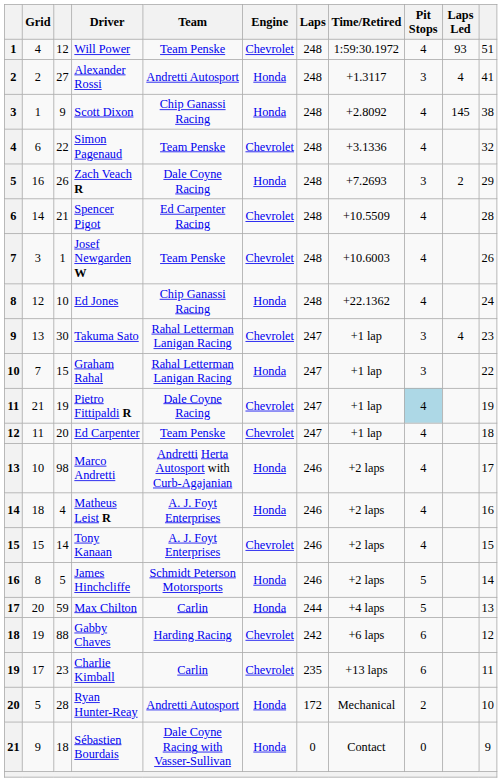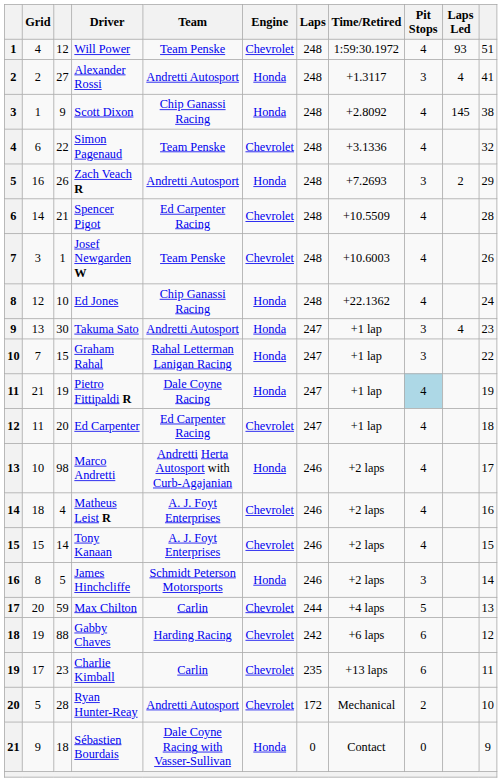 <table class="wikitable" style="text-align:center; font-size: 95%;">
 <tr>
 <th></th>
 <th>Grid</th>
 <th></th>
 <th>Driver</th>
 <th>Team</th>
 <th>Engine</th>
 <th>Laps</th>
 <th>Time/Retired</th>
 <th>Pit Stops</th>
 <th>Laps Led</th>
 <th></th>
 </tr>
 <tr>
 <th>1</th>
 <td>4</td>
 <td>12</td>
 <td align="left"> <a href='#'>Will Power</a></td>
 <td><a href='#'>Team Penske</a></td>
 <td><a href='#'>Chevrolet</a></td>
 <td>248</td>
 <td>1:59:30.1972</td>
 <td>4</td>
 <td>93</td>
 <td>51</td>
 </tr>
 <tr>
 <th>2</th>
 <td>2</td>
 <td>27</td>
 <td align="left"> <a href='#'>Alexander Rossi</a></td>
 <td><a href='#'>Andretti Autosport</a></td>
 <td><a href='#'>Honda</a></td>
 <td>248</td>
 <td>+1.3117</td>
 <td>3</td>
 <td>4</td>
 <td>41</td>
 </tr>
 <tr>
 <th>3</th>
 <td>1</td>
 <td>9</td>
 <td align="left"> <a href='#'>Scott Dixon</a></td>
 <td><a href='#'>Chip Ganassi Racing</a></td>
 <td><a href='#'>Honda</a></td>
 <td>248</td>
 <td>+2.8092</td>
 <td>4</td>
 <td>145</td>
 <td>38</td>
 </tr>
 <tr>
 <th>4</th>
 <td>6</td>
 <td>22</td>
 <td align="left"> <a href='#'>Simon Pagenaud</a></td>
 <td><a href='#'>Team Penske</a></td>
 <td><a href='#'>Chevrolet</a></td>
 <td>248</td>
 <td>+3.1336</td>
 <td>4</td>
 <td></td>
 <td>32</td>
 </tr>
 <tr>
 <th>5</th>
 <td>16</td>
 <td>26</td>
 <td align="left"> <a href='#'>Zach Veach</a> <strong><span>R</span></strong></td>
-<td><a href='#'>Dale Coyne Racing</a></td>
+<td><a href='#'>Andretti Autosport</a></td>
 <td><a href='#'>Honda</a></td>
 <td>248</td>
 <td>+7.2693</td>
 <td>3</td>
 <td>2</td>
 <td>29</td>
 </tr>
 <tr>
 <th>6</th>
 <td>14</td>
 <td>21</td>
 <td align="left"> <a href='#'>Spencer Pigot</a></td>
 <td><a href='#'>Ed Carpenter Racing</a></td>
 <td><a href='#'>Chevrolet</a></td>
 <td>248</td>
 <td>+10.5509</td>
 <td>4</td>
 <td></td>
 <td>28</td>
 </tr>
 <tr>
 <th>7</th>
 <td>3</td>
 <td>1</td>
 <td align="left"> <a href='#'>Josef Newgarden</a> <strong><span>W</span></strong></td>
 <td><a href='#'>Team Penske</a></td>
 <td><a href='#'>Chevrolet</a></td>
 <td>248</td>
 <td>+10.6003</td>
 <td>4</td>
 <td></td>
 <td>26</td>
 </tr>
 <tr>
 <th>8</th>
 <td>12</td>
 <td>10</td>
 <td align="left"> <a href='#'>Ed Jones</a></td>
 <td><a href='#'>Chip Ganassi Racing</a></td>
 <td><a href='#'>Honda</a></td>
 <td>248</td>
 <td>+22.1362</td>
 <td>4</td>
 <td></td>
 <td>24</td>
 </tr>
 <tr>
 <th>9</th>
 <td>13</td>
 <td>30</td>
 <td align="left"> <a href='#'>Takuma Sato</a></td>
-<td><a href='#'>Rahal Letterman Lanigan Racing</a></td>
-<td><a href='#'>Chevrolet</a></td>
+<td><a href='#'>Andretti Autosport</a></td>
+<td><a href='#'>Honda</a></td>
 <td>247</td>
 <td>+1 lap</td>
 <td>3</td>
 <td>4</td>
 <td>23</td>
 </tr>
 <tr>
 <th>10</th>
 <td>7</td>
 <td>15</td>
 <td align="left"> <a href='#'>Graham Rahal</a></td>
 <td><a href='#'>Rahal Letterman Lanigan Racing</a></td>
 <td><a href='#'>Honda</a></td>
 <td>247</td>
 <td>+1 lap</td>
 <td>3</td>
 <td></td>
 <td>22</td>
 </tr>
 <tr>
 <th>11</th>
 <td>21</td>
 <td>19</td>
 <td align="left"> <a href='#'>Pietro Fittipaldi</a> <strong><span>R</span></strong></td>
 <td><a href='#'>Dale Coyne Racing</a></td>
-<td><a href='#'>Chevrolet</a></td>
+<td><a href='#'>Honda</a></td>
 <td>247</td>
 <td>+1 lap</td>
 <td style="background: lightblue;">4</td>
 <td></td>
 <td>19</td>
 </tr>
 <tr>
 <th>12</th>
 <td>11</td>
 <td>20</td>
 <td align="left"> <a href='#'>Ed Carpenter</a></td>
-<td><a href='#'>Team Penske</a></td>
+<td><a href='#'>Ed Carpenter Racing</a></td>
 <td><a href='#'>Chevrolet</a></td>
 <td>247</td>
 <td>+1 lap</td>
 <td>4</td>
 <td></td>
 <td>18</td>
 </tr>
 <tr>
 <th>13</th>
 <td>10</td>
 <td>98</td>
 <td align="left"> <a href='#'>Marco Andretti</a></td>
 <td><a href='#'>Andretti</a> <a href='#'>Herta Autosport</a> with <a href='#'>Curb-Agajanian</a></td>
 <td><a href='#'>Honda</a></td>
 <td>246</td>
 <td>+2 laps</td>
 <td>4</td>
 <td></td>
 <td>17</td>
 </tr>
 <tr>
 <th>14</th>
 <td>18</td>
 <td>4</td>
 <td align="left"> <a href='#'>Matheus Leist</a> <strong><span>R</span></strong></td>
 <td><a href='#'>A. J. Foyt Enterprises</a></td>
-<td><a href='#'>Honda</a></td>
+<td><a href='#'>Chevrolet</a></td>
 <td>246</td>
 <td>+2 laps</td>
 <td>4</td>
 <td></td>
 <td>16</td>
 </tr>
 <tr>
 <th>15</th>
 <td>15</td>
 <td>14</td>
 <td align="left"> <a href='#'>Tony Kanaan</a></td>
 <td><a href='#'>A. J. Foyt Enterprises</a></td>
 <td><a href='#'>Chevrolet</a></td>
 <td>246</td>
 <td>+2 laps</td>
 <td>4</td>
 <td></td>
 <td>15</td>
 </tr>
 <tr>
 <th>16</th>
 <td>8</td>
 <td>5</td>
 <td align="left"> <a href='#'>James Hinchcliffe</a></td>
 <td><a href='#'>Schmidt Peterson Motorsports</a></td>
 <td><a href='#'>Honda</a></td>
 <td>246</td>
 <td>+2 laps</td>
-<td>5</td>
+<td>3</td>
 <td></td>
 <td>14</td>
 </tr>
 <tr>
 <th>17</th>
 <td>20</td>
 <td>59</td>
 <td align="left"> <a href='#'>Max Chilton</a></td>
 <td><a href='#'>Carlin</a></td>
-<td><a href='#'>Honda</a></td>
+<td><a href='#'>Chevrolet</a></td>
 <td>244</td>
 <td>+4 laps</td>
 <td>5</td>
 <td></td>
 <td>13</td>
 </tr>
 <tr>
 <th>18</th>
 <td>19</td>
 <td>88</td>
 <td align="left"> <a href='#'>Gabby Chaves</a></td>
 <td><a href='#'>Harding Racing</a></td>
 <td><a href='#'>Chevrolet</a></td>
 <td>242</td>
 <td>+6 laps</td>
 <td>6</td>
 <td></td>
 <td>12</td>
 </tr>
 <tr>
 <th>19</th>
 <td>17</td>
 <td>23</td>
 <td align="left"> <a href='#'>Charlie Kimball</a></td>
 <td><a href='#'>Carlin</a></td>
 <td><a href='#'>Chevrolet</a></td>
 <td>235</td>
 <td>+13 laps</td>
 <td>6</td>
 <td></td>
 <td>11</td>
 </tr>
 <tr>
 <th>20</th>
 <td>5</td>
 <td>28</td>
 <td align="left"> <a href='#'>Ryan Hunter-Reay</a></td>
 <td><a href='#'>Andretti Autosport</a></td>
-<td><a href='#'>Honda</a></td>
+<td><a href='#'>Chevrolet</a></td>
 <td>172</td>
 <td>Mechanical</td>
 <td>2</td>
 <td></td>
 <td>10</td>
 </tr>
 <tr>
 <th>21</th>
 <td>9</td>
 <td>18</td>
 <td align="left"> <a href='#'>Sébastien Bourdais</a></td>
 <td><a href='#'>Dale Coyne Racing with Vasser-Sullivan</a></td>
 <td><a href='#'>Honda</a></td>
 <td>0</td>
 <td>Contact</td>
 <td>0</td>
 <td></td>
 <td>9</td>
 </tr>
 <tr>
 <th colspan="11"></th>
 </tr>
 </table>
